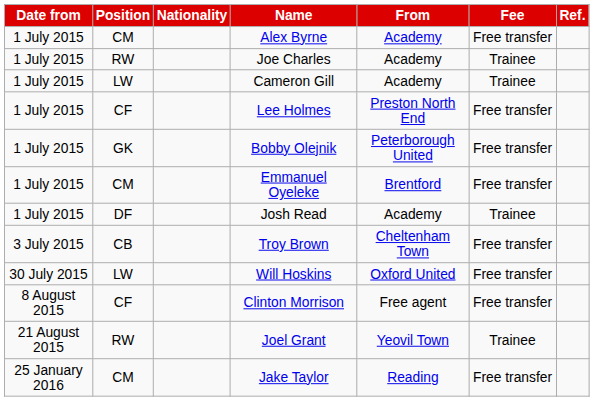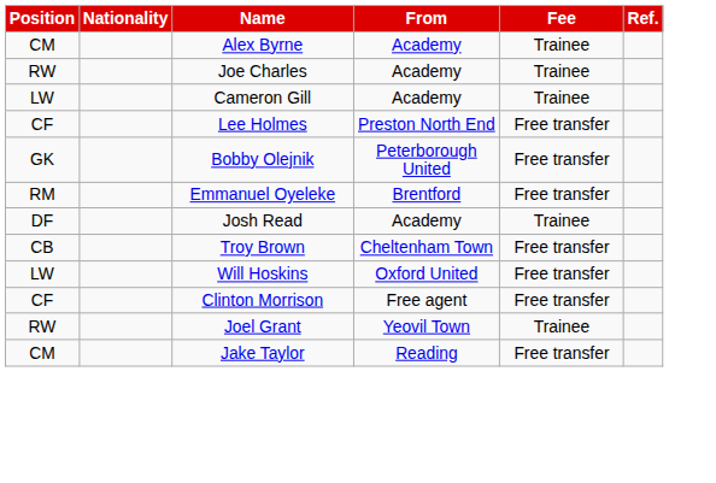 <table class="wikitable"  style="text-align:center; font-size:90%; ">
 <tr>
-<th style="background:#DD0000; color:#FFFFFF; width:100px;">Date from</th>
 <th style="background:#DD0000; color:#FFFFFF; width:50px;">Position</th>
 <th style="background:#DD0000; color:#FFFFFF; width:50px;">Nationality</th>
 <th style="background:#DD0000; color:#FFFFFF; width:150px;">Name</th>
 <th style="background:#DD0000; color:#FFFFFF; width:120px;">From</th>
 <th style="background:#DD0000; color:#FFFFFF; width:100px;">Fee</th>
 <th style="background:#DD0000; color:#FFFFFF; width:25px;">Ref.</th>
 </tr>
 <tr>
-<td>1 July 2015</td>
 <td>CM</td>
 <td></td>
 <td><a href='#'>Alex Byrne</a></td>
 <td><a href='#'>Academy</a></td>
-<td>Free transfer</td>
+<td>Trainee</td>
 <td></td>
 </tr>
 <tr>
-<td>1 July 2015</td>
 <td>RW</td>
 <td></td>
 <td>Joe Charles</td>
 <td>Academy</td>
 <td>Trainee</td>
 <td></td>
 </tr>
 <tr>
-<td>1 July 2015</td>
 <td>LW</td>
 <td></td>
 <td>Cameron Gill</td>
 <td>Academy</td>
 <td>Trainee</td>
 <td></td>
 </tr>
 <tr>
-<td>1 July 2015</td>
 <td>CF</td>
 <td></td>
 <td><a href='#'>Lee Holmes</a></td>
 <td><a href='#'>Preston North End</a></td>
 <td>Free transfer</td>
 <td></td>
 </tr>
 <tr>
-<td>1 July 2015</td>
 <td>GK</td>
 <td></td>
 <td><a href='#'>Bobby Olejnik</a></td>
 <td><a href='#'>Peterborough United</a></td>
 <td>Free transfer</td>
 <td></td>
 </tr>
 <tr>
-<td>1 July 2015</td>
-<td>CM</td>
+<td>RM</td>
 <td></td>
 <td><a href='#'>Emmanuel Oyeleke</a></td>
 <td><a href='#'>Brentford</a></td>
 <td>Free transfer</td>
 <td></td>
 </tr>
 <tr>
-<td>1 July 2015</td>
 <td>DF</td>
 <td></td>
 <td>Josh Read</td>
 <td>Academy</td>
 <td>Trainee</td>
 <td></td>
 </tr>
 <tr>
-<td>3 July 2015</td>
 <td>CB</td>
 <td></td>
 <td><a href='#'>Troy Brown</a></td>
 <td><a href='#'>Cheltenham Town</a></td>
 <td>Free transfer</td>
 <td></td>
 </tr>
 <tr>
-<td>30 July 2015</td>
 <td>LW</td>
 <td></td>
 <td><a href='#'>Will Hoskins</a></td>
 <td><a href='#'>Oxford United</a></td>
 <td>Free transfer</td>
 <td></td>
 </tr>
 <tr>
-<td>8 August 2015</td>
 <td>CF</td>
 <td></td>
 <td><a href='#'>Clinton Morrison</a></td>
 <td>Free agent</td>
 <td>Free transfer</td>
 <td></td>
 </tr>
 <tr>
-<td>21 August 2015</td>
 <td>RW</td>
 <td></td>
 <td><a href='#'>Joel Grant</a></td>
 <td><a href='#'>Yeovil Town</a></td>
 <td>Trainee</td>
 <td></td>
 </tr>
 <tr>
-<td>25 January 2016</td>
 <td>CM</td>
 <td></td>
 <td><a href='#'>Jake Taylor</a></td>
 <td><a href='#'>Reading</a></td>
 <td>Free transfer</td>
 <td></td>
 </tr>
 </table>
